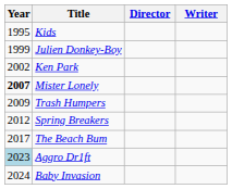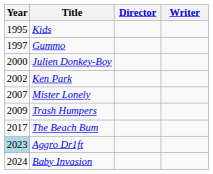 <table class="wikitable">
 <tr>
 <th>Year</th>
 <th>Title</th>
 <th width=65><a href='#'>Director</a></th>
 <th width=65><a href='#'>Writer</a></th>
 </tr>
 <tr>
 <td>1995</td>
 <td><em><a href='#'>Kids</a></em></td>
 <td></td>
 <td></td>
 </tr>
 <tr>
-<td>1999</td>
+<td>1997</td>
+<td><em><a href='#'>Gummo</a></em></td>
+<td></td>
+<td></td>
+</tr>
+<tr>
+<td>2000</td>
 <td><em><a href='#'>Julien Donkey-Boy</a></em></td>
 <td></td>
 <td></td>
 </tr>
 <tr>
 <td>2002</td>
 <td><em><a href='#'>Ken Park</a></em></td>
 <td></td>
 <td></td>
 </tr>
 <tr>
-<td><strong>2007</strong></td>
+<td>2007</td>
 <td><em><a href='#'>Mister Lonely</a></em></td>
 <td></td>
 <td></td>
 </tr>
 <tr>
 <td>2009</td>
 <td><em><a href='#'>Trash Humpers</a></em></td>
-<td></td>
-<td></td>
-</tr>
-<tr>
-<td>2012</td>
-<td><em><a href='#'>Spring Breakers</a></em></td>
 <td></td>
 <td></td>
 </tr>
 <tr>
 <td>2017</td>
 <td><em><a href='#'>The Beach Bum</a></em></td>
 <td></td>
 <td></td>
 </tr>
 <tr>
 <td style="background: lightblue;">2023</td>
 <td><em><a href='#'>Aggro Dr1ft</a></em></td>
 <td></td>
 <td></td>
 </tr>
 <tr>
 <td>2024</td>
 <td><em><a href='#'>Baby Invasion</a></em></td>
 <td></td>
 <td></td>
 </tr>
 </table>
